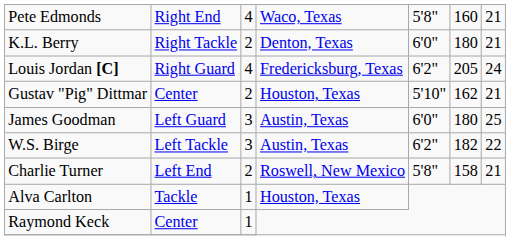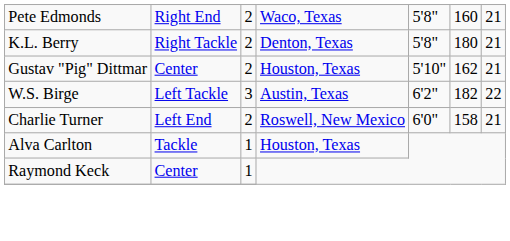 <table class="wikitable">
 <tr>
 </tr>
 <tr>
 <td>Pete Edmonds</td>
 <td><a href='#'>Right End</a></td>
-<td>4</td>
+<td>2</td>
 <td><a href='#'>Waco, Texas</a></td>
 <td>5'8"</td>
 <td>160</td>
 <td>21</td>
 </tr>
 <tr>
 <td>K.L. Berry</td>
 <td><a href='#'>Right Tackle</a></td>
 <td>2</td>
 <td><a href='#'>Denton, Texas</a></td>
-<td>6'0"</td>
+<td>5'8"</td>
 <td>180</td>
 <td>21</td>
-</tr>
-<tr>
-<td>Louis Jordan <strong>[C]</strong></td>
-<td><a href='#'>Right Guard</a></td>
-<td>4</td>
-<td><a href='#'>Fredericksburg, Texas</a></td>
-<td>6'2"</td>
-<td>205</td>
-<td>24</td>
 </tr>
 <tr>
 <td>Gustav "Pig" Dittmar</td>
 <td><a href='#'>Center</a></td>
 <td>2</td>
 <td><a href='#'>Houston, Texas</a></td>
 <td>5'10"</td>
 <td>162</td>
 <td>21</td>
-</tr>
-<tr>
-<td>James Goodman</td>
-<td><a href='#'>Left Guard</a></td>
-<td>3</td>
-<td><a href='#'>Austin, Texas</a></td>
-<td>6'0"</td>
-<td>180</td>
-<td>25</td>
 </tr>
 <tr>
 <td>W.S. Birge</td>
 <td><a href='#'>Left Tackle</a></td>
 <td>3</td>
 <td><a href='#'>Austin, Texas</a></td>
 <td>6'2"</td>
 <td>182</td>
 <td>22</td>
 </tr>
 <tr>
 <td>Charlie Turner</td>
 <td><a href='#'>Left End</a></td>
 <td>2</td>
 <td><a href='#'>Roswell, New Mexico</a></td>
-<td>5'8"</td>
+<td>6'0"</td>
 <td>158</td>
 <td>21</td>
 </tr>
 <tr>
 <td>Alva Carlton</td>
 <td><a href='#'>Tackle</a></td>
 <td>1</td>
 <td><a href='#'>Houston, Texas</a></td>
 </tr>
 <tr>
 <td>Raymond Keck</td>
 <td><a href='#'>Center</a></td>
 <td>1</td>
 </tr>
 <tr>
 </tr>
 </table>
